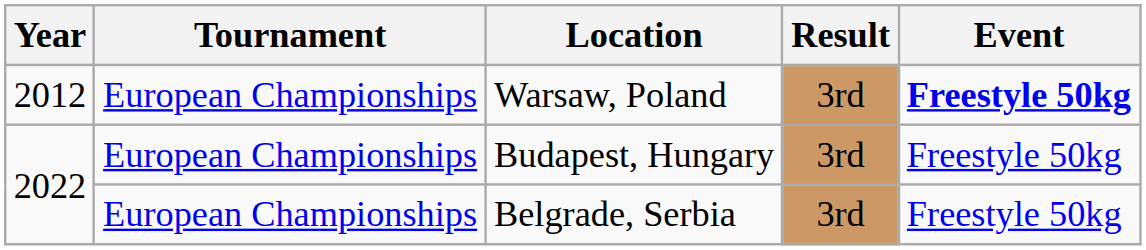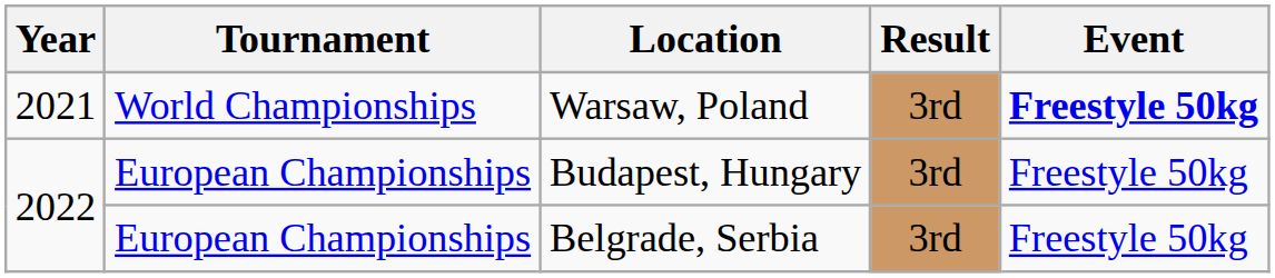 <table class="wikitable" style="font-size:95%;">
 <tr>
 <th>Year</th>
 <th>Tournament</th>
 <th>Location</th>
 <th>Result</th>
 <th>Event</th>
 </tr>
 <tr>
-<td>2012</td>
-<td><a href='#'>European Championships</a></td>
+<td>2021</td>
+<td><a href='#'>World Championships</a></td>
 <td>Warsaw, Poland</td>
 <td align="center" bgcolor="cc9966">3rd</td>
 <td><strong><a href='#'>Freestyle 50kg</a></strong></td>
 </tr>
 <tr>
 <td rowspan=2>2022</td>
 <td><a href='#'>European Championships</a></td>
 <td>Budapest, Hungary</td>
 <td align="center" bgcolor="cc9966">3rd</td>
 <td><a href='#'>Freestyle 50kg</a></td>
 </tr>
 <tr>
 <td><a href='#'>European Championships</a></td>
 <td>Belgrade, Serbia</td>
 <td align="center" bgcolor="cc9966">3rd</td>
 <td><a href='#'>Freestyle 50kg</a></td>
 </tr>
 </table>
